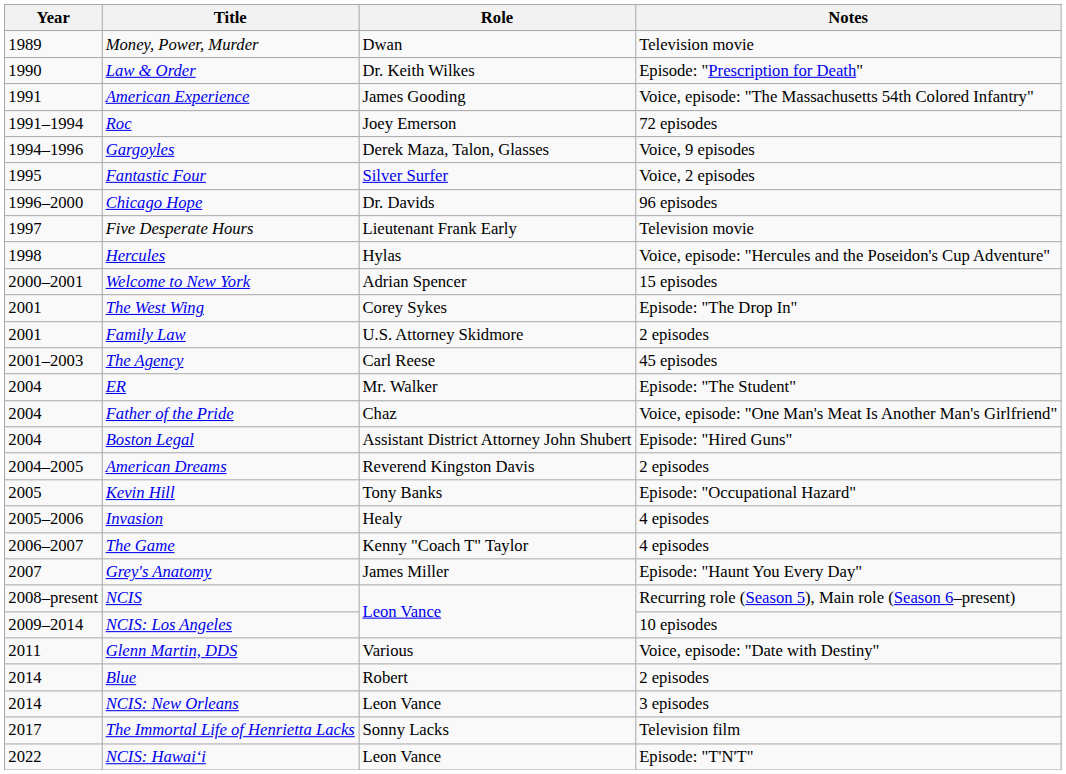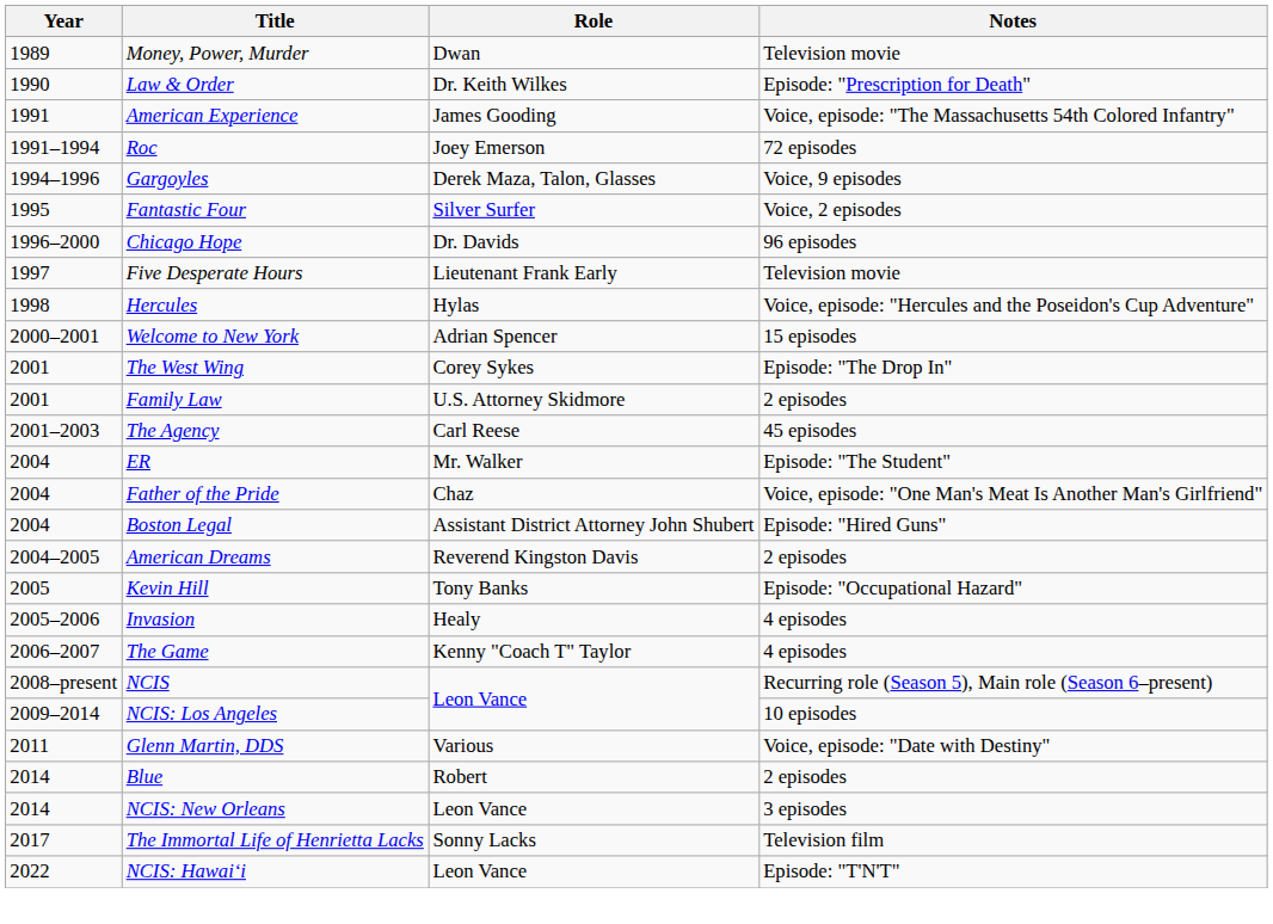 <table class="wikitable sortable">
 <tr>
 <th>Year</th>
 <th>Title</th>
 <th>Role</th>
 <th>Notes</th>
 </tr>
 <tr>
 <td>1989</td>
 <td><em>Money, Power, Murder</em></td>
 <td>Dwan</td>
 <td>Television movie</td>
 </tr>
 <tr>
 <td>1990</td>
 <td><em><a href='#'>Law & Order</a></em></td>
 <td>Dr. Keith Wilkes</td>
 <td>Episode: "<a href='#'>Prescription for Death</a>"</td>
 </tr>
 <tr>
 <td>1991</td>
 <td><em><a href='#'>American Experience</a></em></td>
 <td>James Gooding</td>
 <td>Voice, episode: "The Massachusetts 54th Colored Infantry"</td>
 </tr>
 <tr>
 <td>1991–1994</td>
 <td><em><a href='#'>Roc</a></em></td>
 <td>Joey Emerson</td>
 <td>72 episodes</td>
 </tr>
 <tr>
 <td>1994–1996</td>
 <td><em><a href='#'>Gargoyles</a></em></td>
 <td>Derek Maza, Talon, Glasses</td>
 <td>Voice, 9 episodes</td>
 </tr>
 <tr>
 <td>1995</td>
 <td><em><a href='#'>Fantastic Four</a></em></td>
 <td><a href='#'>Silver Surfer</a></td>
 <td>Voice, 2 episodes</td>
 </tr>
 <tr>
 <td>1996–2000</td>
 <td><em><a href='#'>Chicago Hope</a></em></td>
 <td>Dr. Davids</td>
 <td>96 episodes</td>
 </tr>
 <tr>
 <td>1997</td>
 <td><em>Five Desperate Hours</em></td>
 <td>Lieutenant Frank Early</td>
 <td>Television movie</td>
 </tr>
 <tr>
 <td>1998</td>
 <td><em><a href='#'>Hercules</a></em></td>
 <td>Hylas</td>
 <td>Voice, episode: "Hercules and the Poseidon's Cup Adventure"</td>
 </tr>
 <tr>
 <td>2000–2001</td>
 <td><em><a href='#'>Welcome to New York</a></em></td>
 <td>Adrian Spencer</td>
 <td>15 episodes</td>
 </tr>
 <tr>
 <td>2001</td>
 <td><em><a href='#'>The West Wing</a></em></td>
 <td>Corey Sykes</td>
 <td>Episode: "The Drop In"</td>
 </tr>
 <tr>
 <td>2001</td>
 <td><em><a href='#'>Family Law</a></em></td>
 <td>U.S. Attorney Skidmore</td>
 <td>2 episodes</td>
 </tr>
 <tr>
 <td>2001–2003</td>
 <td><em><a href='#'>The Agency</a></em></td>
 <td>Carl Reese</td>
 <td>45 episodes</td>
 </tr>
 <tr>
 <td>2004</td>
 <td><em><a href='#'>ER</a></em></td>
 <td>Mr. Walker</td>
 <td>Episode: "The Student"</td>
 </tr>
 <tr>
 <td>2004</td>
 <td><em><a href='#'>Father of the Pride</a></em></td>
 <td>Chaz</td>
 <td>Voice, episode: "One Man's Meat Is Another Man's Girlfriend"</td>
 </tr>
 <tr>
 <td>2004</td>
 <td><em><a href='#'>Boston Legal</a></em></td>
 <td>Assistant District Attorney John Shubert</td>
 <td>Episode: "Hired Guns"</td>
 </tr>
 <tr>
 <td>2004–2005</td>
 <td><em><a href='#'>American Dreams</a></em></td>
 <td>Reverend Kingston Davis</td>
 <td>2 episodes</td>
 </tr>
 <tr>
 <td>2005</td>
 <td><em><a href='#'>Kevin Hill</a></em></td>
 <td>Tony Banks</td>
 <td>Episode: "Occupational Hazard"</td>
 </tr>
 <tr>
 <td>2005–2006</td>
 <td><em><a href='#'>Invasion</a></em></td>
 <td>Healy</td>
 <td>4 episodes</td>
 </tr>
 <tr>
 <td>2006–2007</td>
 <td><em><a href='#'>The Game</a></em></td>
 <td>Kenny "Coach T" Taylor</td>
 <td>4 episodes</td>
 </tr>
 <tr>
-<td>2007</td>
-<td><em><a href='#'>Grey's Anatomy</a></em></td>
-<td>James Miller</td>
-<td>Episode: "Haunt You Every Day"</td>
-</tr>
-<tr>
 <td>2008–present</td>
 <td><em><a href='#'>NCIS</a></em></td>
 <td rowspan=2><a href='#'>Leon Vance</a></td>
 <td>Recurring role (<a href='#'>Season 5</a>), Main role (<a href='#'>Season 6</a>–present)</td>
 </tr>
 <tr>
 <td>2009–2014</td>
 <td><em><a href='#'>NCIS: Los Angeles</a></em></td>
 <td>10 episodes</td>
 </tr>
 <tr>
 <td>2011</td>
 <td><em><a href='#'>Glenn Martin, DDS</a></em></td>
 <td>Various</td>
 <td>Voice, episode: "Date with Destiny"</td>
 </tr>
 <tr>
 <td>2014</td>
 <td><em><a href='#'>Blue</a></em></td>
 <td>Robert</td>
 <td>2 episodes</td>
 </tr>
 <tr>
 <td>2014</td>
 <td><em><a href='#'>NCIS: New Orleans</a></em></td>
 <td>Leon Vance</td>
 <td>3 episodes</td>
 </tr>
 <tr>
 <td>2017</td>
 <td><em><a href='#'>The Immortal Life of Henrietta Lacks</a></em></td>
 <td>Sonny Lacks</td>
 <td>Television film</td>
 </tr>
 <tr>
 <td>2022</td>
 <td><em><a href='#'>NCIS: Hawaiʻi</a></em></td>
 <td>Leon Vance</td>
 <td>Episode: "T'N'T"</td>
 </tr>
 </table>
